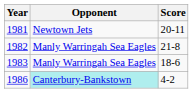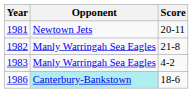 <table class="wikitable" style="text-align:left;">
 <tr>
 <th>Year</th>
 <th>Opponent</th>
 <th>Score</th>
 </tr>
 <tr>
 <td><a href='#'>1981</a></td>
 <td><a href='#'>Newtown Jets</a></td>
 <td>20-11</td>
 </tr>
 <tr>
 <td><a href='#'>1982</a></td>
 <td><a href='#'>Manly Warringah Sea Eagles</a></td>
 <td>21-8</td>
 </tr>
 <tr>
 <td><a href='#'>1983</a></td>
 <td><a href='#'>Manly Warringah Sea Eagles</a></td>
-<td>18-6</td>
+<td>4-2</td>
 </tr>
 <tr>
 <td><a href='#'>1986</a></td>
 <td style="background: paleturquoise;"><a href='#'>Canterbury-Bankstown</a></td>
-<td>4-2</td>
+<td>18-6</td>
 </tr>
 </table>
